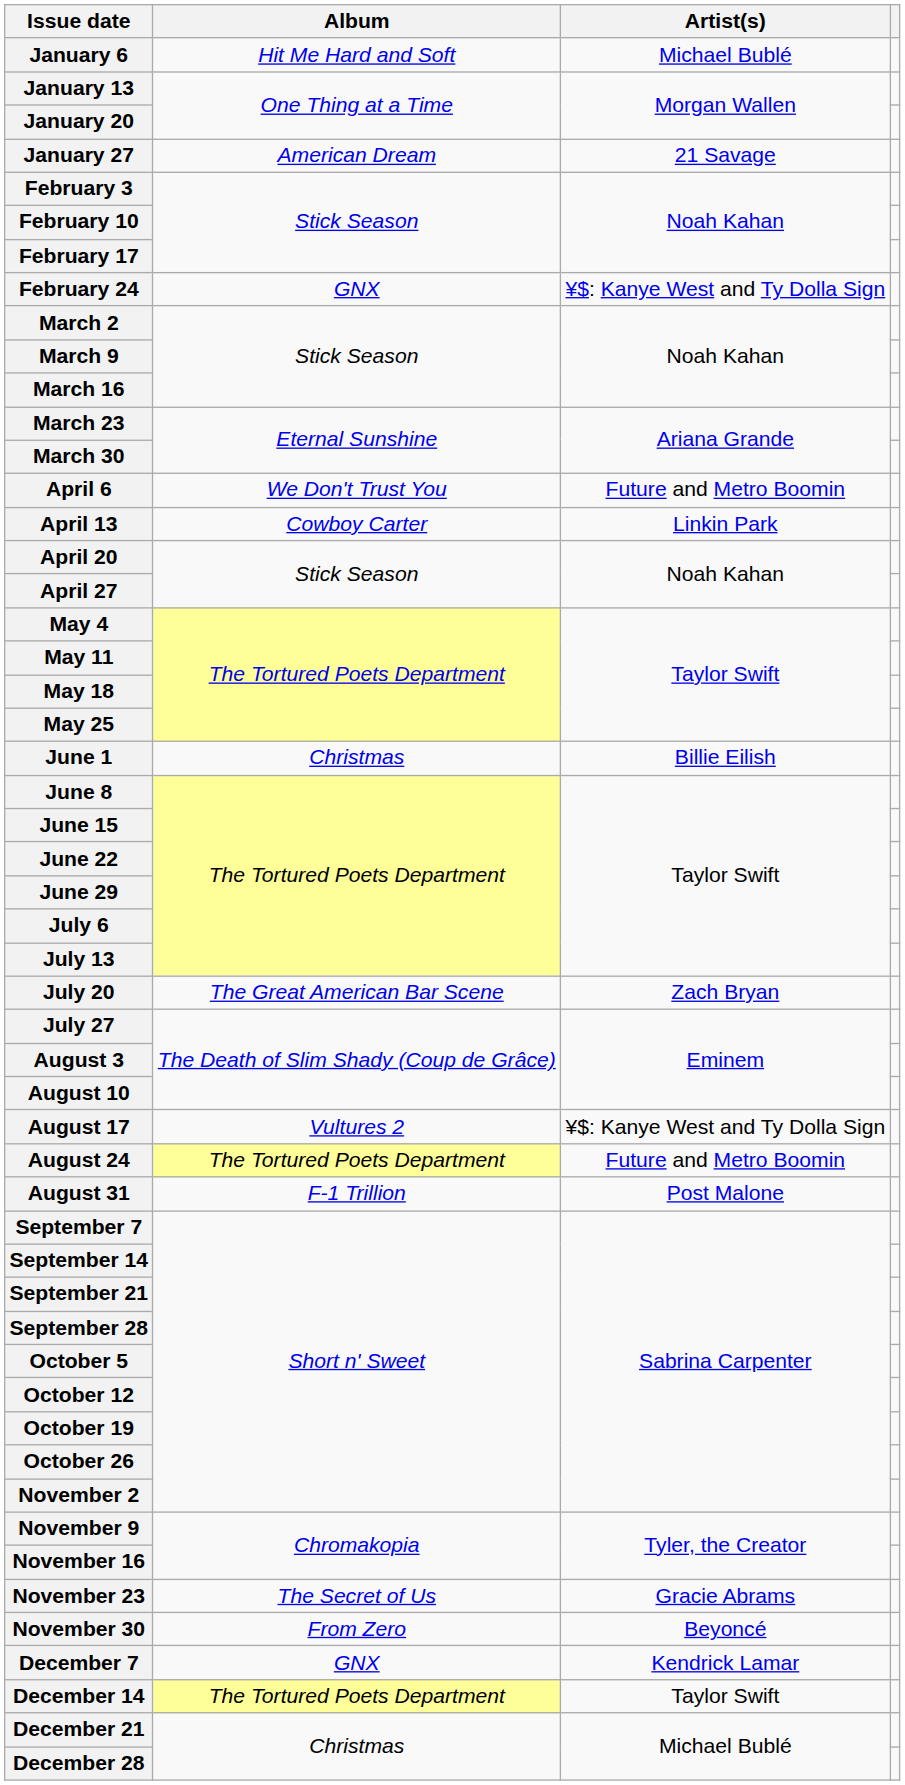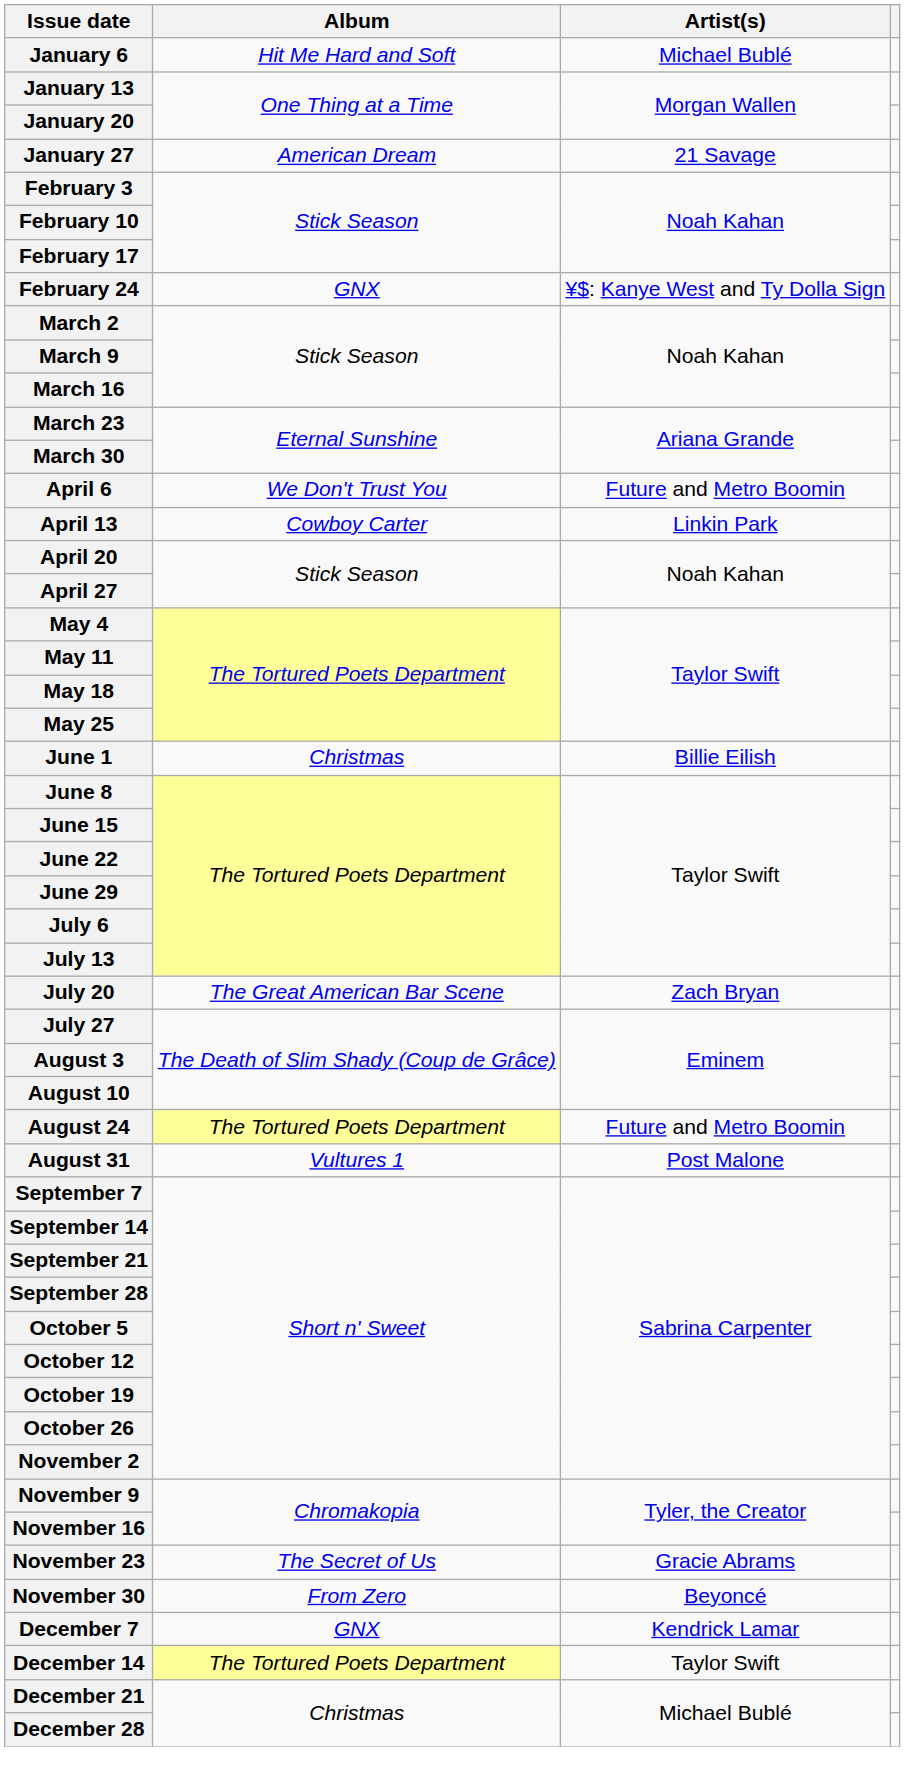 <table class="wikitable plainrowheaders" style="text-align: center;">
 <tr>
 <th scope="col">Issue date</th>
 <th scope="col">Album</th>
 <th scope="col">Artist(s)</th>
 <th scope="col"></th>
 </tr>
 <tr>
 <th scope="row">January 6</th>
 <td><em><a href='#'>Hit Me Hard and Soft</a></em></td>
 <td><a href='#'>Michael Bublé</a></td>
 <td></td>
 </tr>
 <tr>
 <th scope="row">January 13</th>
 <td rowspan="2"><em><a href='#'>One Thing at a Time</a></em></td>
 <td rowspan="2"><a href='#'>Morgan Wallen</a></td>
 <td></td>
 </tr>
 <tr>
 <th scope="row">January 20</th>
 <td></td>
 </tr>
 <tr>
 <th scope="row">January 27</th>
 <td><em><a href='#'>American Dream</a></em></td>
 <td><a href='#'>21 Savage</a></td>
 <td></td>
 </tr>
 <tr>
 <th scope="row">February 3</th>
 <td rowspan="3"><em><a href='#'>Stick Season</a></em></td>
 <td rowspan="3"><a href='#'>Noah Kahan</a></td>
 <td></td>
 </tr>
 <tr>
 <th scope="row">February 10</th>
 <td></td>
 </tr>
 <tr>
 <th scope="row">February 17</th>
 <td></td>
 </tr>
 <tr>
 <th scope="row">February 24</th>
 <td><em><a href='#'>GNX</a></em></td>
 <td><a href='#'>¥$</a>: <a href='#'>Kanye West</a> and <a href='#'>Ty Dolla Sign</a></td>
 <td></td>
 </tr>
 <tr>
 <th scope="row">March 2</th>
 <td rowspan="3"><em>Stick Season</em></td>
 <td rowspan="3">Noah Kahan</td>
 <td></td>
 </tr>
 <tr>
 <th scope="row">March 9</th>
 <td></td>
 </tr>
 <tr>
 <th scope="row">March 16</th>
 <td></td>
 </tr>
 <tr>
 <th scope="row">March 23</th>
 <td rowspan="2"><em><a href='#'>Eternal Sunshine</a></em></td>
 <td rowspan="2"><a href='#'>Ariana Grande</a></td>
 <td></td>
 </tr>
 <tr>
 <th scope="row">March 30</th>
 <td></td>
 </tr>
 <tr>
 <th scope="row">April 6</th>
 <td><em><a href='#'>We Don't Trust You</a></em></td>
 <td><a href='#'>Future</a> and <a href='#'>Metro Boomin</a></td>
 <td></td>
 </tr>
 <tr>
 <th scope="row">April 13</th>
 <td><em><a href='#'>Cowboy Carter</a></em></td>
 <td><a href='#'>Linkin Park</a></td>
 <td></td>
 </tr>
 <tr>
 <th scope="row">April 20</th>
 <td rowspan="2"><em>Stick Season</em></td>
 <td rowspan="2">Noah Kahan</td>
 <td></td>
 </tr>
 <tr>
 <th scope="row">April 27</th>
 <td></td>
 </tr>
 <tr>
 <th scope="row">May 4</th>
 <td style="background-color:#FFFF99" rowspan="4"><em><a href='#'>The Tortured Poets Department</a></em> </td>
 <td rowspan="4"><a href='#'>Taylor Swift</a></td>
 <td></td>
 </tr>
 <tr>
 <th scope="row">May 11</th>
 <td></td>
 </tr>
 <tr>
 <th scope="row">May 18</th>
 <td></td>
 </tr>
 <tr>
 <th scope="row">May 25</th>
 <td></td>
 </tr>
 <tr>
 <th scope="row">June 1</th>
 <td><em><a href='#'>Christmas</a></em></td>
 <td><a href='#'>Billie Eilish</a></td>
 <td></td>
 </tr>
 <tr>
 <th scope="row">June 8</th>
 <td style="background-color:#FFFF99" rowspan="6"><em>The Tortured Poets Department</em> </td>
 <td rowspan="6">Taylor Swift</td>
 <td></td>
 </tr>
 <tr>
 <th scope="row">June 15</th>
 <td></td>
 </tr>
 <tr>
 <th scope="row">June 22</th>
 <td></td>
 </tr>
 <tr>
 <th scope="row">June 29</th>
 <td></td>
 </tr>
 <tr>
 <th scope="row">July 6</th>
 <td></td>
 </tr>
 <tr>
 <th scope="row">July 13</th>
 <td></td>
 </tr>
 <tr>
 <th scope="row">July 20</th>
 <td><em><a href='#'>The Great American Bar Scene</a></em></td>
 <td><a href='#'>Zach Bryan</a></td>
 <td></td>
 </tr>
 <tr>
 <th scope="row">July 27</th>
 <td rowspan="3"><em><a href='#'>The Death of Slim Shady (Coup de Grâce)</a></em></td>
 <td rowspan="3"><a href='#'>Eminem</a></td>
 <td></td>
 </tr>
 <tr>
 <th scope="row">August 3</th>
 <td></td>
 </tr>
 <tr>
 <th scope="row">August 10</th>
 <td></td>
 </tr>
 <tr>
-<th scope="row">August 17</th>
-<td><em><a href='#'>Vultures 2</a></em></td>
-<td>¥$: Kanye West and Ty Dolla Sign</td>
-<td></td>
-</tr>
-<tr>
 <th scope="row">August 24</th>
 <td style="background-color:#FFFF99"><em>The Tortured Poets Department</em> </td>
 <td><a href='#'>Future</a> and <a href='#'>Metro Boomin</a></td>
 <td></td>
 </tr>
 <tr>
 <th scope="row">August 31</th>
-<td><em><a href='#'>F-1 Trillion</a></em></td>
+<td><em><a href='#'>Vultures 1</a></em></td>
 <td><a href='#'>Post Malone</a></td>
 <td></td>
 </tr>
 <tr>
 <th scope="row">September 7</th>
 <td rowspan="9"><em><a href='#'>Short n' Sweet</a></em></td>
 <td rowspan="9"><a href='#'>Sabrina Carpenter</a></td>
 <td></td>
 </tr>
 <tr>
 <th scope="row">September 14</th>
 <td></td>
 </tr>
 <tr>
 <th scope="row">September 21</th>
 <td></td>
 </tr>
 <tr>
 <th scope="row">September 28</th>
 <td></td>
 </tr>
 <tr>
 <th scope="row">October 5</th>
 <td></td>
 </tr>
 <tr>
 <th scope="row">October 12</th>
 <td></td>
 </tr>
 <tr>
 <th scope="row">October 19</th>
 <td></td>
 </tr>
 <tr>
 <th scope="row">October 26</th>
 <td></td>
 </tr>
 <tr>
 <th scope="row">November 2</th>
 <td></td>
 </tr>
 <tr>
 <th scope="row">November 9</th>
 <td rowspan="2"><em><a href='#'>Chromakopia</a></em></td>
 <td rowspan="2"><a href='#'>Tyler, the Creator</a></td>
 <td></td>
 </tr>
 <tr>
 <th scope="row">November 16</th>
 <td></td>
 </tr>
 <tr>
 <th scope="row">November 23</th>
 <td><em><a href='#'>The Secret of Us</a></em></td>
 <td><a href='#'>Gracie Abrams</a></td>
 <td></td>
 </tr>
 <tr>
 <th scope="row">November 30</th>
 <td><em><a href='#'>From Zero</a></em></td>
 <td><a href='#'>Beyoncé</a></td>
 <td></td>
 </tr>
 <tr>
 <th scope="row">December 7</th>
 <td><em><a href='#'>GNX</a></em></td>
 <td><a href='#'>Kendrick Lamar</a></td>
 <td></td>
 </tr>
 <tr>
 <th scope="row">December 14</th>
 <td style="background-color:#FFFF99"><em>The Tortured Poets Department</em> </td>
 <td>Taylor Swift</td>
 <td></td>
 </tr>
 <tr>
 <th scope="row">December 21</th>
 <td rowspan="2"><em>Christmas</em></td>
 <td rowspan="2">Michael Bublé</td>
 <td></td>
 </tr>
 <tr>
 <th scope="row">December 28</th>
 <td></td>
 </tr>
 </table>
